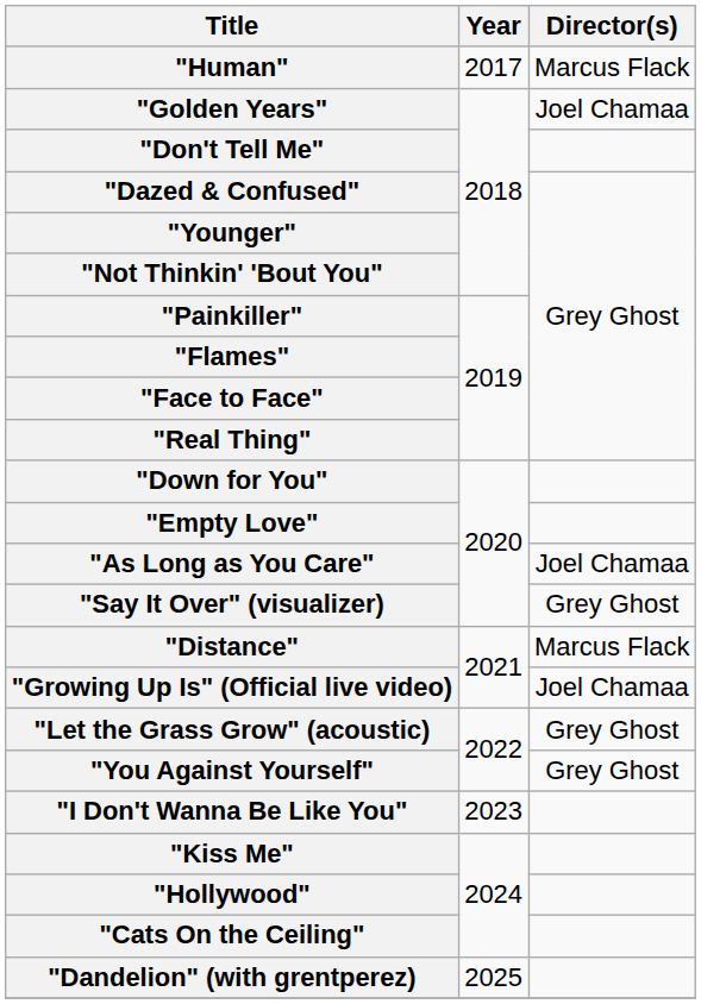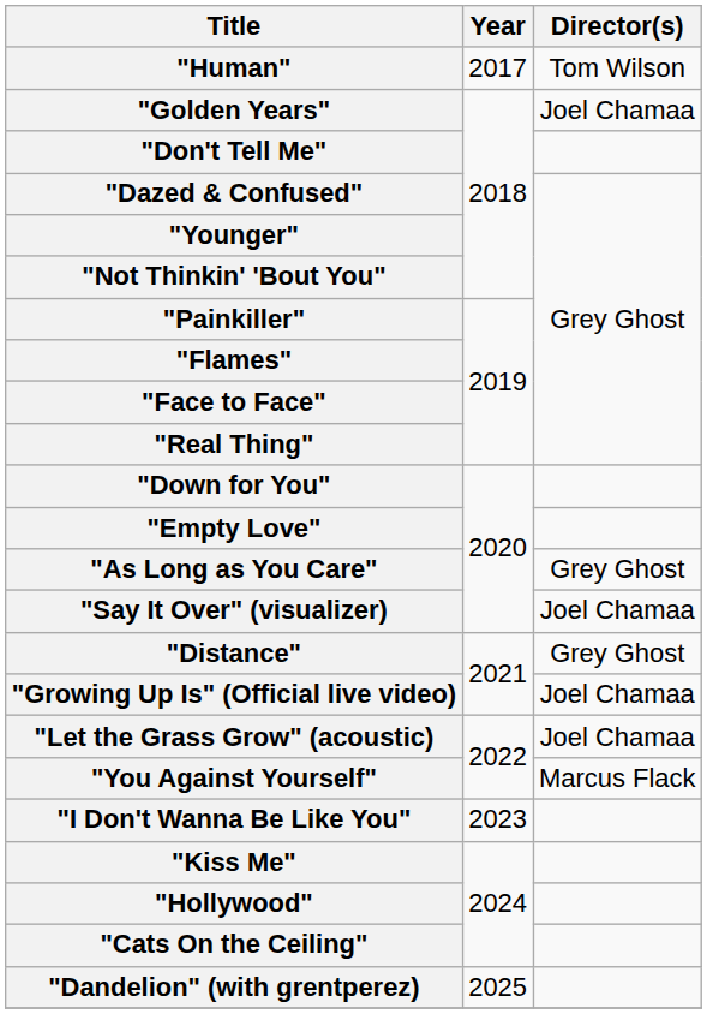 <table class="wikitable plainrowheaders" style="text-align:center;">
 <tr>
 <th>Title</th>
 <th>Year</th>
 <th>Director(s)</th>
 </tr>
 <tr>
 <th scope="row">"Human"<br></th>
 <td>2017</td>
-<td>Marcus Flack</td>
+<td>Tom Wilson</td>
 </tr>
 <tr>
 <th scope="row">"Golden Years"</th>
 <td rowspan="5">2018</td>
 <td>Joel Chamaa</td>
 </tr>
 <tr>
 <th scope="row">"Don't Tell Me"</th>
 <td></td>
 </tr>
 <tr>
 <th scope="row">"Dazed & Confused"</th>
 <td rowspan="7">Grey Ghost</td>
 </tr>
 <tr>
 <th scope="row">"Younger"</th>
 </tr>
 <tr>
 <th scope="row">"Not Thinkin' 'Bout You"</th>
 </tr>
 <tr>
 <th scope="row">"Painkiller"</th>
 <td rowspan="4">2019</td>
 </tr>
 <tr>
 <th scope="row">"Flames"<br></th>
 </tr>
 <tr>
 <th scope="row">"Face to Face"</th>
 </tr>
 <tr>
 <th scope="row">"Real Thing"</th>
 </tr>
 <tr>
 <th scope="row">"Down for You"<br></th>
 <td rowspan="4">2020</td>
 <td></td>
 </tr>
 <tr>
 <th scope="row">"Empty Love"<br></th>
 <td></td>
 </tr>
 <tr>
 <th scope="row">"As Long as You Care"</th>
-<td>Joel Chamaa</td>
+<td>Grey Ghost</td>
 </tr>
 <tr>
 <th scope="row">"Say It Over" (visualizer)<br></th>
-<td>Grey Ghost</td>
+<td>Joel Chamaa</td>
 </tr>
 <tr>
 <th scope="row">"Distance"</th>
 <td rowspan="2">2021</td>
-<td>Marcus Flack</td>
+<td>Grey Ghost</td>
 </tr>
 <tr>
 <th scope="row">"Growing Up Is" (Official live video)</th>
 <td>Joel Chamaa</td>
 </tr>
 <tr>
 <th scope="row">"Let the Grass Grow" (acoustic)</th>
 <td rowspan="2">2022</td>
-<td>Grey Ghost</td>
+<td>Joel Chamaa</td>
 </tr>
 <tr>
 <th scope="row">"You Against Yourself"</th>
-<td>Grey Ghost</td>
+<td>Marcus Flack</td>
 </tr>
 <tr>
 <th scope="row">"I Don't Wanna Be Like You"</th>
 <td rowspan="1">2023</td>
 <td></td>
 </tr>
 <tr>
 <th scope="row">"Kiss Me"</th>
 <td rowspan="3">2024</td>
 <td></td>
 </tr>
 <tr>
 <th scope="row">"Hollywood"</th>
 <td></td>
 </tr>
 <tr>
 <th scope="row">"Cats On the Ceiling"</th>
 <td></td>
 </tr>
 <tr>
 <th scope="row">"Dandelion" (with grentperez)</th>
 <td rowspan="1">2025</td>
 <td></td>
 </tr>
 <tr>
 </tr>
 </table>
